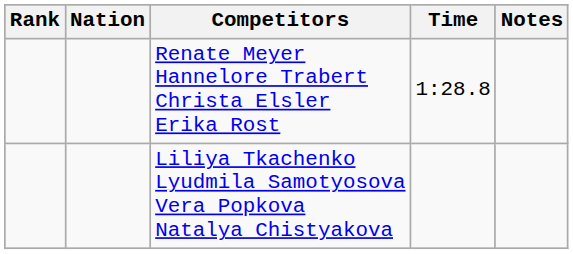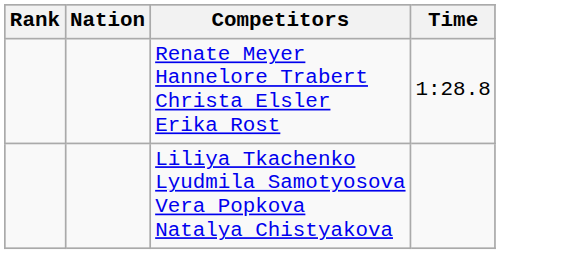 <table class="wikitable sortable" style="text-align:center; font-size:95%">
 <tr>
 <th>Rank</th>
 <th>Nation</th>
 <th>Competitors</th>
 <th>Time</th>
-<th>Notes</th>
 </tr>
 <tr>
 <td></td>
 <td align=left></td>
 <td align=left><a href='#'>Renate Meyer</a><br><a href='#'>Hannelore Trabert</a><br><a href='#'>Christa Elsler</a><br><a href='#'>Erika Rost</a></td>
 <td>1:28.8</td>
-<td></td>
 </tr>
 <tr>
 <td></td>
 <td align=left></td>
 <td align=left><a href='#'>Liliya Tkachenko</a><br><a href='#'>Lyudmila Samotyosova</a><br><a href='#'>Vera Popkova</a><br><a href='#'>Natalya Chistyakova</a></td>
 <td></td>
-<td></td>
 </tr>
 </table>
